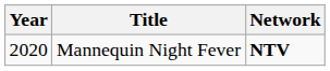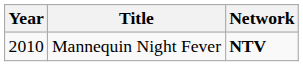 <table class="wikitable">
 <tr>
 <th>Year</th>
 <th>Title</th>
 <th>Network</th>
 </tr>
 <tr>
-<td>2020</td>
+<td>2010</td>
 <td>Mannequin Night Fever</td>
 <td><strong>NTV</strong></td>
 </tr>
 </table>
